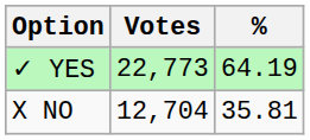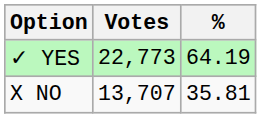 <table class="wikitable">
 <tr>
 <th>Option</th>
 <th>Votes</th>
 <th>%</th>
 </tr>
 <tr>
 <td style=background:#bbf8be>✓ YES</td>
 <td style=background:#bbf8be>22,773</td>
 <td style=background:#bbf8be>64.19</td>
 </tr>
 <tr>
 <td>X NO</td>
-<td>12,704</td>
+<td>13,707</td>
 <td>35.81</td>
 </tr>
 </table>
